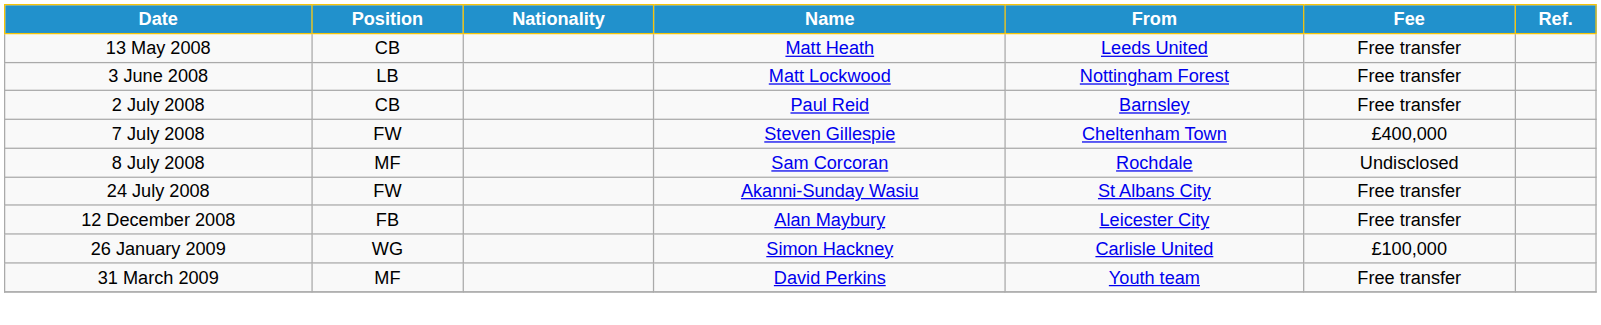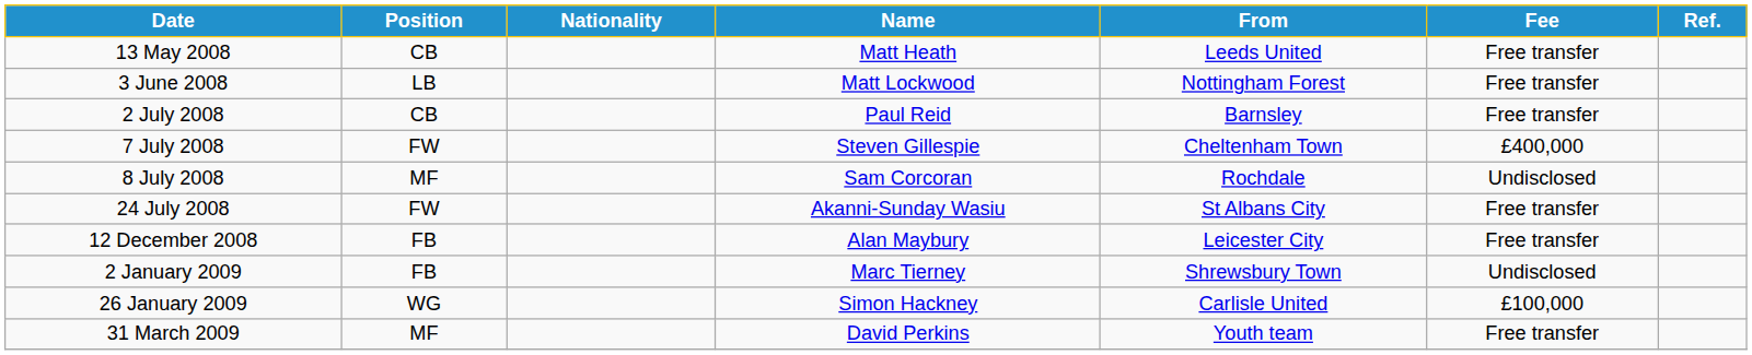 <table class="wikitable" style="text-align:center; font-size:90%; width:100%;">
 <tr>
 <th style="background:#2191CC; color:white; border:1px solid #F7C408; text-align:center;">Date</th>
 <th style="background:#2191CC; color:white; border:1px solid #F7C408; text-align:center;">Position</th>
 <th style="background:#2191CC; color:white; border:1px solid #F7C408; text-align:center;">Nationality</th>
 <th style="background:#2191CC; color:white; border:1px solid #F7C408; text-align:center;">Name</th>
 <th style="background:#2191CC; color:white; border:1px solid #F7C408; text-align:center;">From</th>
 <th style="background:#2191CC; color:white; border:1px solid #F7C408; text-align:center;">Fee</th>
 <th style="background:#2191CC; color:white; border:1px solid #F7C408; text-align:center;">Ref.</th>
 </tr>
 <tr>
 <td>13 May 2008</td>
 <td>CB</td>
 <td></td>
 <td><a href='#'>Matt Heath</a></td>
 <td> <a href='#'>Leeds United</a></td>
 <td>Free transfer</td>
 <td></td>
 </tr>
 <tr>
 <td>3 June 2008</td>
 <td>LB</td>
 <td></td>
 <td><a href='#'>Matt Lockwood</a></td>
 <td> <a href='#'>Nottingham Forest</a></td>
 <td>Free transfer</td>
 <td></td>
 </tr>
 <tr>
 <td>2 July 2008</td>
 <td>CB</td>
 <td></td>
 <td><a href='#'>Paul Reid</a></td>
 <td> <a href='#'>Barnsley</a></td>
 <td>Free transfer</td>
 <td></td>
 </tr>
 <tr>
 <td>7 July 2008</td>
 <td>FW</td>
 <td></td>
 <td><a href='#'>Steven Gillespie</a></td>
 <td> <a href='#'>Cheltenham Town</a></td>
 <td>£400,000</td>
 <td></td>
 </tr>
 <tr>
 <td>8 July 2008</td>
 <td>MF</td>
 <td></td>
 <td><a href='#'>Sam Corcoran</a></td>
 <td> <a href='#'>Rochdale</a></td>
 <td>Undisclosed</td>
 <td></td>
 </tr>
 <tr>
 <td>24 July 2008</td>
 <td>FW</td>
 <td></td>
 <td><a href='#'>Akanni-Sunday Wasiu</a></td>
 <td> <a href='#'>St Albans City</a></td>
 <td>Free transfer</td>
 <td></td>
 </tr>
 <tr>
 <td>12 December 2008</td>
 <td>FB</td>
 <td></td>
 <td><a href='#'>Alan Maybury</a></td>
 <td> <a href='#'>Leicester City</a></td>
 <td>Free transfer</td>
 <td></td>
 </tr>
 <tr>
+<td>2 January 2009</td>
+<td>FB</td>
+<td></td>
+<td><a href='#'>Marc Tierney</a></td>
+<td> <a href='#'>Shrewsbury Town</a></td>
+<td>Undisclosed</td>
+<td></td>
+</tr>
+<tr>
 <td>26 January 2009</td>
 <td>WG</td>
 <td></td>
 <td><a href='#'>Simon Hackney</a></td>
 <td> <a href='#'>Carlisle United</a></td>
 <td>£100,000</td>
 <td></td>
 </tr>
 <tr>
 <td>31 March 2009</td>
 <td>MF</td>
 <td></td>
 <td><a href='#'>David Perkins</a></td>
 <td><a href='#'>Youth team</a></td>
 <td>Free transfer</td>
 <td></td>
 </tr>
 <tr>
 </tr>
 </table>
